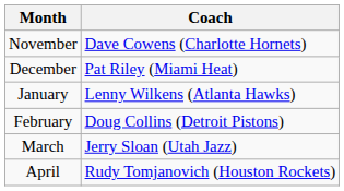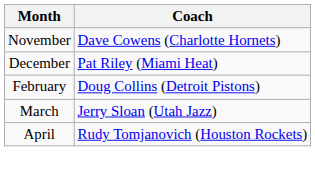 <table class="wikitable">
 <tr>
 <th>Month</th>
 <th>Coach</th>
 </tr>
 <tr>
 <td align=center>November</td>
 <td><a href='#'>Dave Cowens</a> (<a href='#'>Charlotte Hornets</a>)</td>
 </tr>
 <tr>
 <td align=center>December</td>
 <td><a href='#'>Pat Riley</a> (<a href='#'>Miami Heat</a>)</td>
 </tr>
 <tr>
-<td align=center>January</td>
-<td><a href='#'>Lenny Wilkens</a> (<a href='#'>Atlanta Hawks</a>)</td>
-</tr>
-<tr>
 <td align=center>February</td>
 <td><a href='#'>Doug Collins</a> (<a href='#'>Detroit Pistons</a>)</td>
 </tr>
 <tr>
 <td align=center>March</td>
 <td><a href='#'>Jerry Sloan</a> (<a href='#'>Utah Jazz</a>)</td>
 </tr>
 <tr>
 <td align=center>April</td>
 <td><a href='#'>Rudy Tomjanovich</a> (<a href='#'>Houston Rockets</a>)</td>
 </tr>
 </table>
